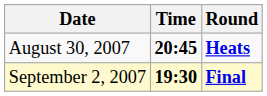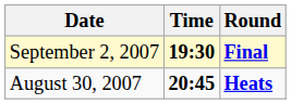 <table class="wikitable">
 <tr>
 <th>Date</th>
 <th>Time</th>
 <th>Round</th>
 </tr>
+<tr style=background:lemonchiffon>
+<td>September 2, 2007</td>
+<td><strong>19:30</strong></td>
+<td><strong><a href='#'>Final</a></strong></td>
+</tr>
 <tr>
 <td>August 30, 2007</td>
 <td><strong>20:45</strong></td>
 <td><strong><a href='#'>Heats</a></strong></td>
 </tr>
-<tr style=background:lemonchiffon>
-<td>September 2, 2007</td>
-<td><strong>19:30</strong></td>
-<td><strong><a href='#'>Final</a></strong></td>
-</tr>
 </table>
